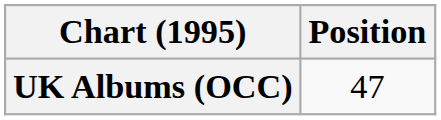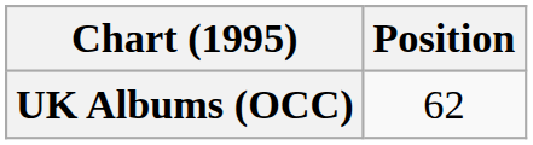 <table class="wikitable plainrowheaders" style="text-align:center">
 <tr>
 <th scope="col">Chart (1995)</th>
 <th scope="col">Position</th>
 </tr>
 <tr>
 <th scope="row">UK Albums (OCC)</th>
-<td>47</td>
+<td>62</td>
 </tr>
 </table>
